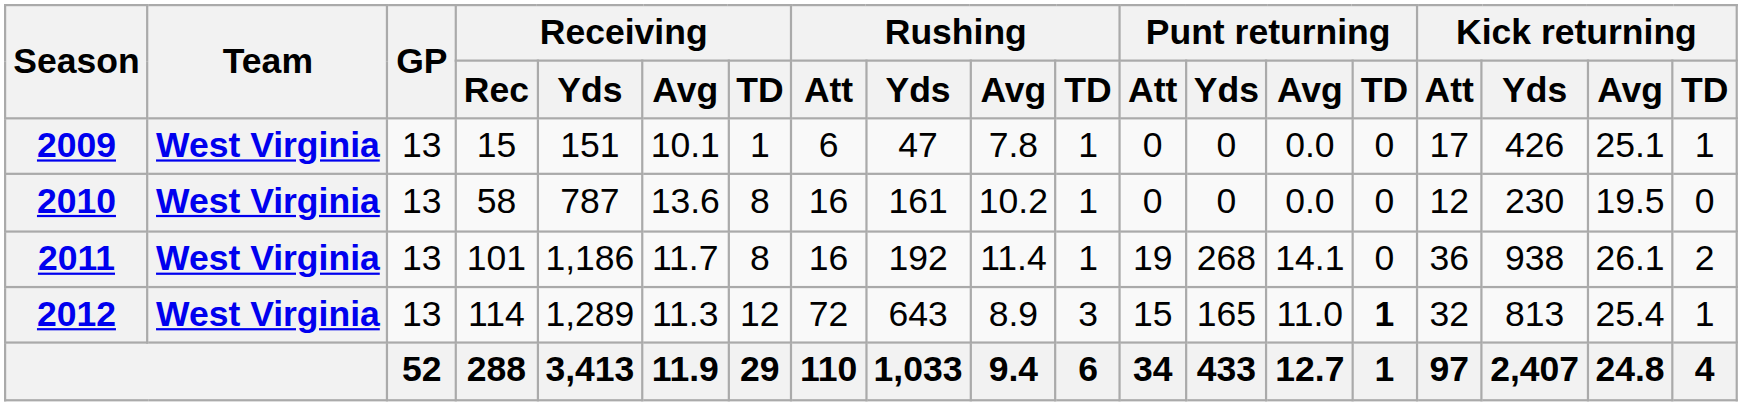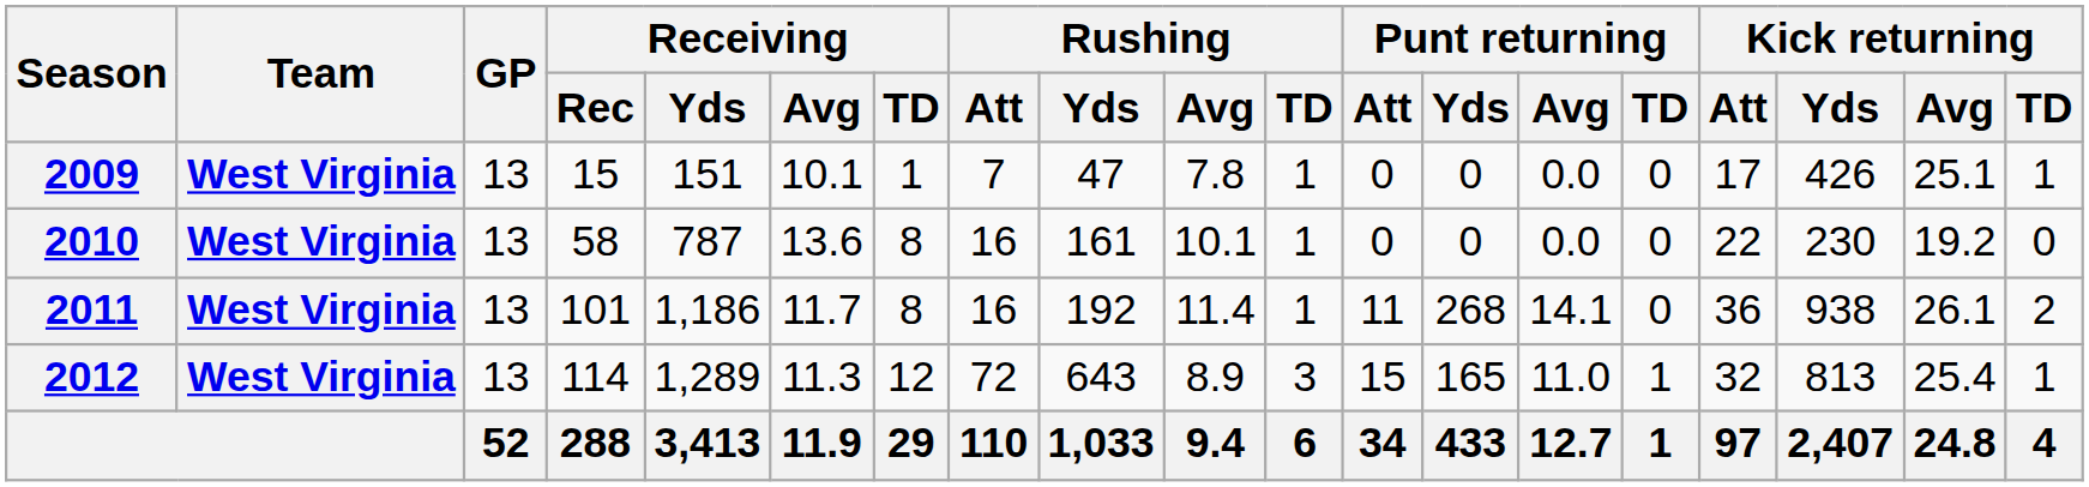 <table class="wikitable" style="text-align: center;">
 <tr>
 <th rowspan="2">Season</th>
 <th rowspan="2">Team</th>
 <th rowspan="2">GP</th>
 <th colspan="4">Receiving</th>
 <th colspan="4">Rushing</th>
 <th colspan="4">Punt returning</th>
 <th colspan="4">Kick returning</th>
 </tr>
 <tr>
 <th>Rec</th>
 <th>Yds</th>
 <th>Avg</th>
 <th>TD</th>
 <th>Att</th>
 <th>Yds</th>
 <th>Avg</th>
 <th>TD</th>
 <th>Att</th>
 <th>Yds</th>
 <th>Avg</th>
 <th>TD</th>
 <th>Att</th>
 <th>Yds</th>
 <th>Avg</th>
 <th>TD</th>
 </tr>
 <tr>
 <th><a href='#'>2009</a></th>
 <th><a href='#'>West Virginia</a></th>
 <td>13</td>
 <td>15</td>
 <td>151</td>
 <td>10.1</td>
 <td>1</td>
-<td>6</td>
+<td>7</td>
 <td>47</td>
 <td>7.8</td>
 <td>1</td>
 <td>0</td>
 <td>0</td>
 <td>0.0</td>
 <td>0</td>
 <td>17</td>
 <td>426</td>
 <td>25.1</td>
 <td>1</td>
 </tr>
 <tr>
 <th><a href='#'>2010</a></th>
 <th><a href='#'>West Virginia</a></th>
 <td>13</td>
 <td>58</td>
 <td>787</td>
 <td>13.6</td>
 <td>8</td>
 <td>16</td>
 <td>161</td>
-<td>10.2</td>
+<td>10.1</td>
 <td>1</td>
 <td>0</td>
 <td>0</td>
 <td>0.0</td>
 <td>0</td>
-<td>12</td>
+<td>22</td>
 <td>230</td>
-<td>19.5</td>
+<td>19.2</td>
 <td>0</td>
 </tr>
 <tr>
 <th><a href='#'>2011</a></th>
 <th><a href='#'>West Virginia</a></th>
 <td>13</td>
 <td>101</td>
 <td>1,186</td>
 <td>11.7</td>
 <td>8</td>
 <td>16</td>
 <td>192</td>
 <td>11.4</td>
 <td>1</td>
-<td>19</td>
+<td>11</td>
 <td>268</td>
 <td>14.1</td>
 <td>0</td>
 <td>36</td>
 <td>938</td>
 <td>26.1</td>
 <td>2</td>
 </tr>
 <tr>
 <th><a href='#'>2012</a></th>
 <th><a href='#'>West Virginia</a></th>
 <td>13</td>
 <td>114</td>
 <td>1,289</td>
 <td>11.3</td>
 <td>12</td>
 <td>72</td>
 <td>643</td>
 <td>8.9</td>
 <td>3</td>
 <td>15</td>
 <td>165</td>
 <td>11.0</td>
-<td><strong>1</strong></td>
+<td>1</td>
 <td>32</td>
 <td>813</td>
 <td>25.4</td>
 <td>1</td>
 </tr>
 <tr>
 <th colspan="2"></th>
 <th>52</th>
 <th>288</th>
 <th>3,413</th>
 <th>11.9</th>
 <th>29</th>
 <th>110</th>
 <th>1,033</th>
 <th>9.4</th>
 <th>6</th>
 <th>34</th>
 <th>433</th>
 <th>12.7</th>
 <th>1</th>
 <th>97</th>
 <th>2,407</th>
 <th>24.8</th>
 <th>4</th>
 </tr>
 </table>
